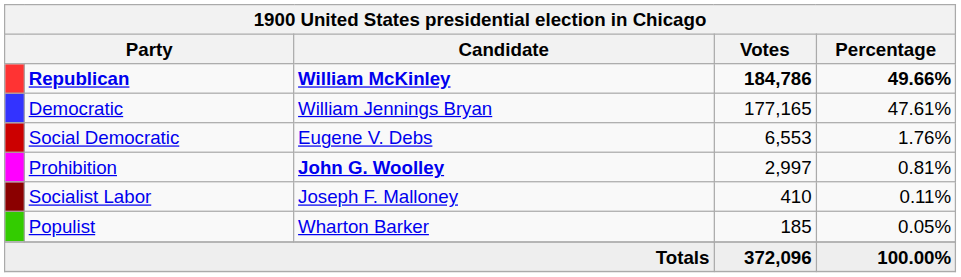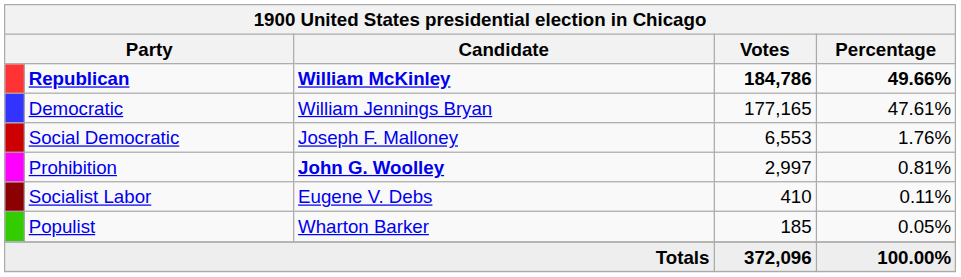 <table class="wikitable" style="font-size: 95%;">
 <tr>
 <th colspan="6">1900 United States presidential election in Chicago</th>
 </tr>
 <tr>
 <th colspan="2" style="width: 15em">Party</th>
 <th style="width: 22em">Candidate</th>
 <th style="width: 5em">Votes</th>
 <th style="width: 7em">Percentage</th>
 </tr>
 <tr>
 <th style="background-color:#FF3333; width: 3px"></th>
 <td style="width: 130px"><strong><a href='#'>Republican</a></strong></td>
 <td><strong><a href='#'>William McKinley</a></strong></td>
 <td align="right"><strong>184,786</strong></td>
 <td align="right"><strong>49.66%</strong></td>
 </tr>
 <tr>
 <th style="background-color:#3333FF; width: 3px"></th>
 <td style="width: 130px"><a href='#'>Democratic</a></td>
 <td><a href='#'>William Jennings Bryan</a></td>
 <td align="right">177,165</td>
 <td align="right">47.61%</td>
 </tr>
 <tr>
 <th style="background-color:#c00; width: 3px"></th>
 <td style="width: 130px"><a href='#'>Social Democratic</a></td>
-<td><a href='#'>Eugene V. Debs</a></td>
+<td><a href='#'>Joseph F. Malloney</a></td>
 <td align="right">6,553</td>
 <td align="right">1.76%</td>
 </tr>
 <tr>
 <th style="background-color:#FF00FF; width: 3px"></th>
 <td style="width: 130px"><a href='#'>Prohibition</a></td>
 <td><strong><a href='#'>John G. Woolley</a></strong></td>
 <td align="right">2,997</td>
 <td align="right">0.81%</td>
 </tr>
 <tr>
 <th style="background-color:#8B0000; width: 3px"></th>
 <td style="width: 130px"><a href='#'>Socialist Labor</a></td>
-<td><a href='#'>Joseph F. Malloney</a></td>
+<td><a href='#'>Eugene V. Debs</a></td>
 <td align="right">410</td>
 <td align="right">0.11%</td>
 </tr>
 <tr>
 <th style="background-color:#3c0; width: 3px"></th>
 <td style="width: 130px"><a href='#'>Populist</a></td>
 <td><a href='#'>Wharton Barker</a></td>
 <td align="right">185</td>
 <td align="right">0.05%</td>
 </tr>
 <tr>
 </tr>
 <tr bgcolor="#EEEEEE">
 <td colspan="3" align="right"><strong>Totals</strong></td>
 <td align="right"><strong>372,096</strong></td>
 <td align="right"><strong>100.00%</strong></td>
 </tr>
 <tr bgcolor="#EEEEEE">
 </tr>
 </table>
